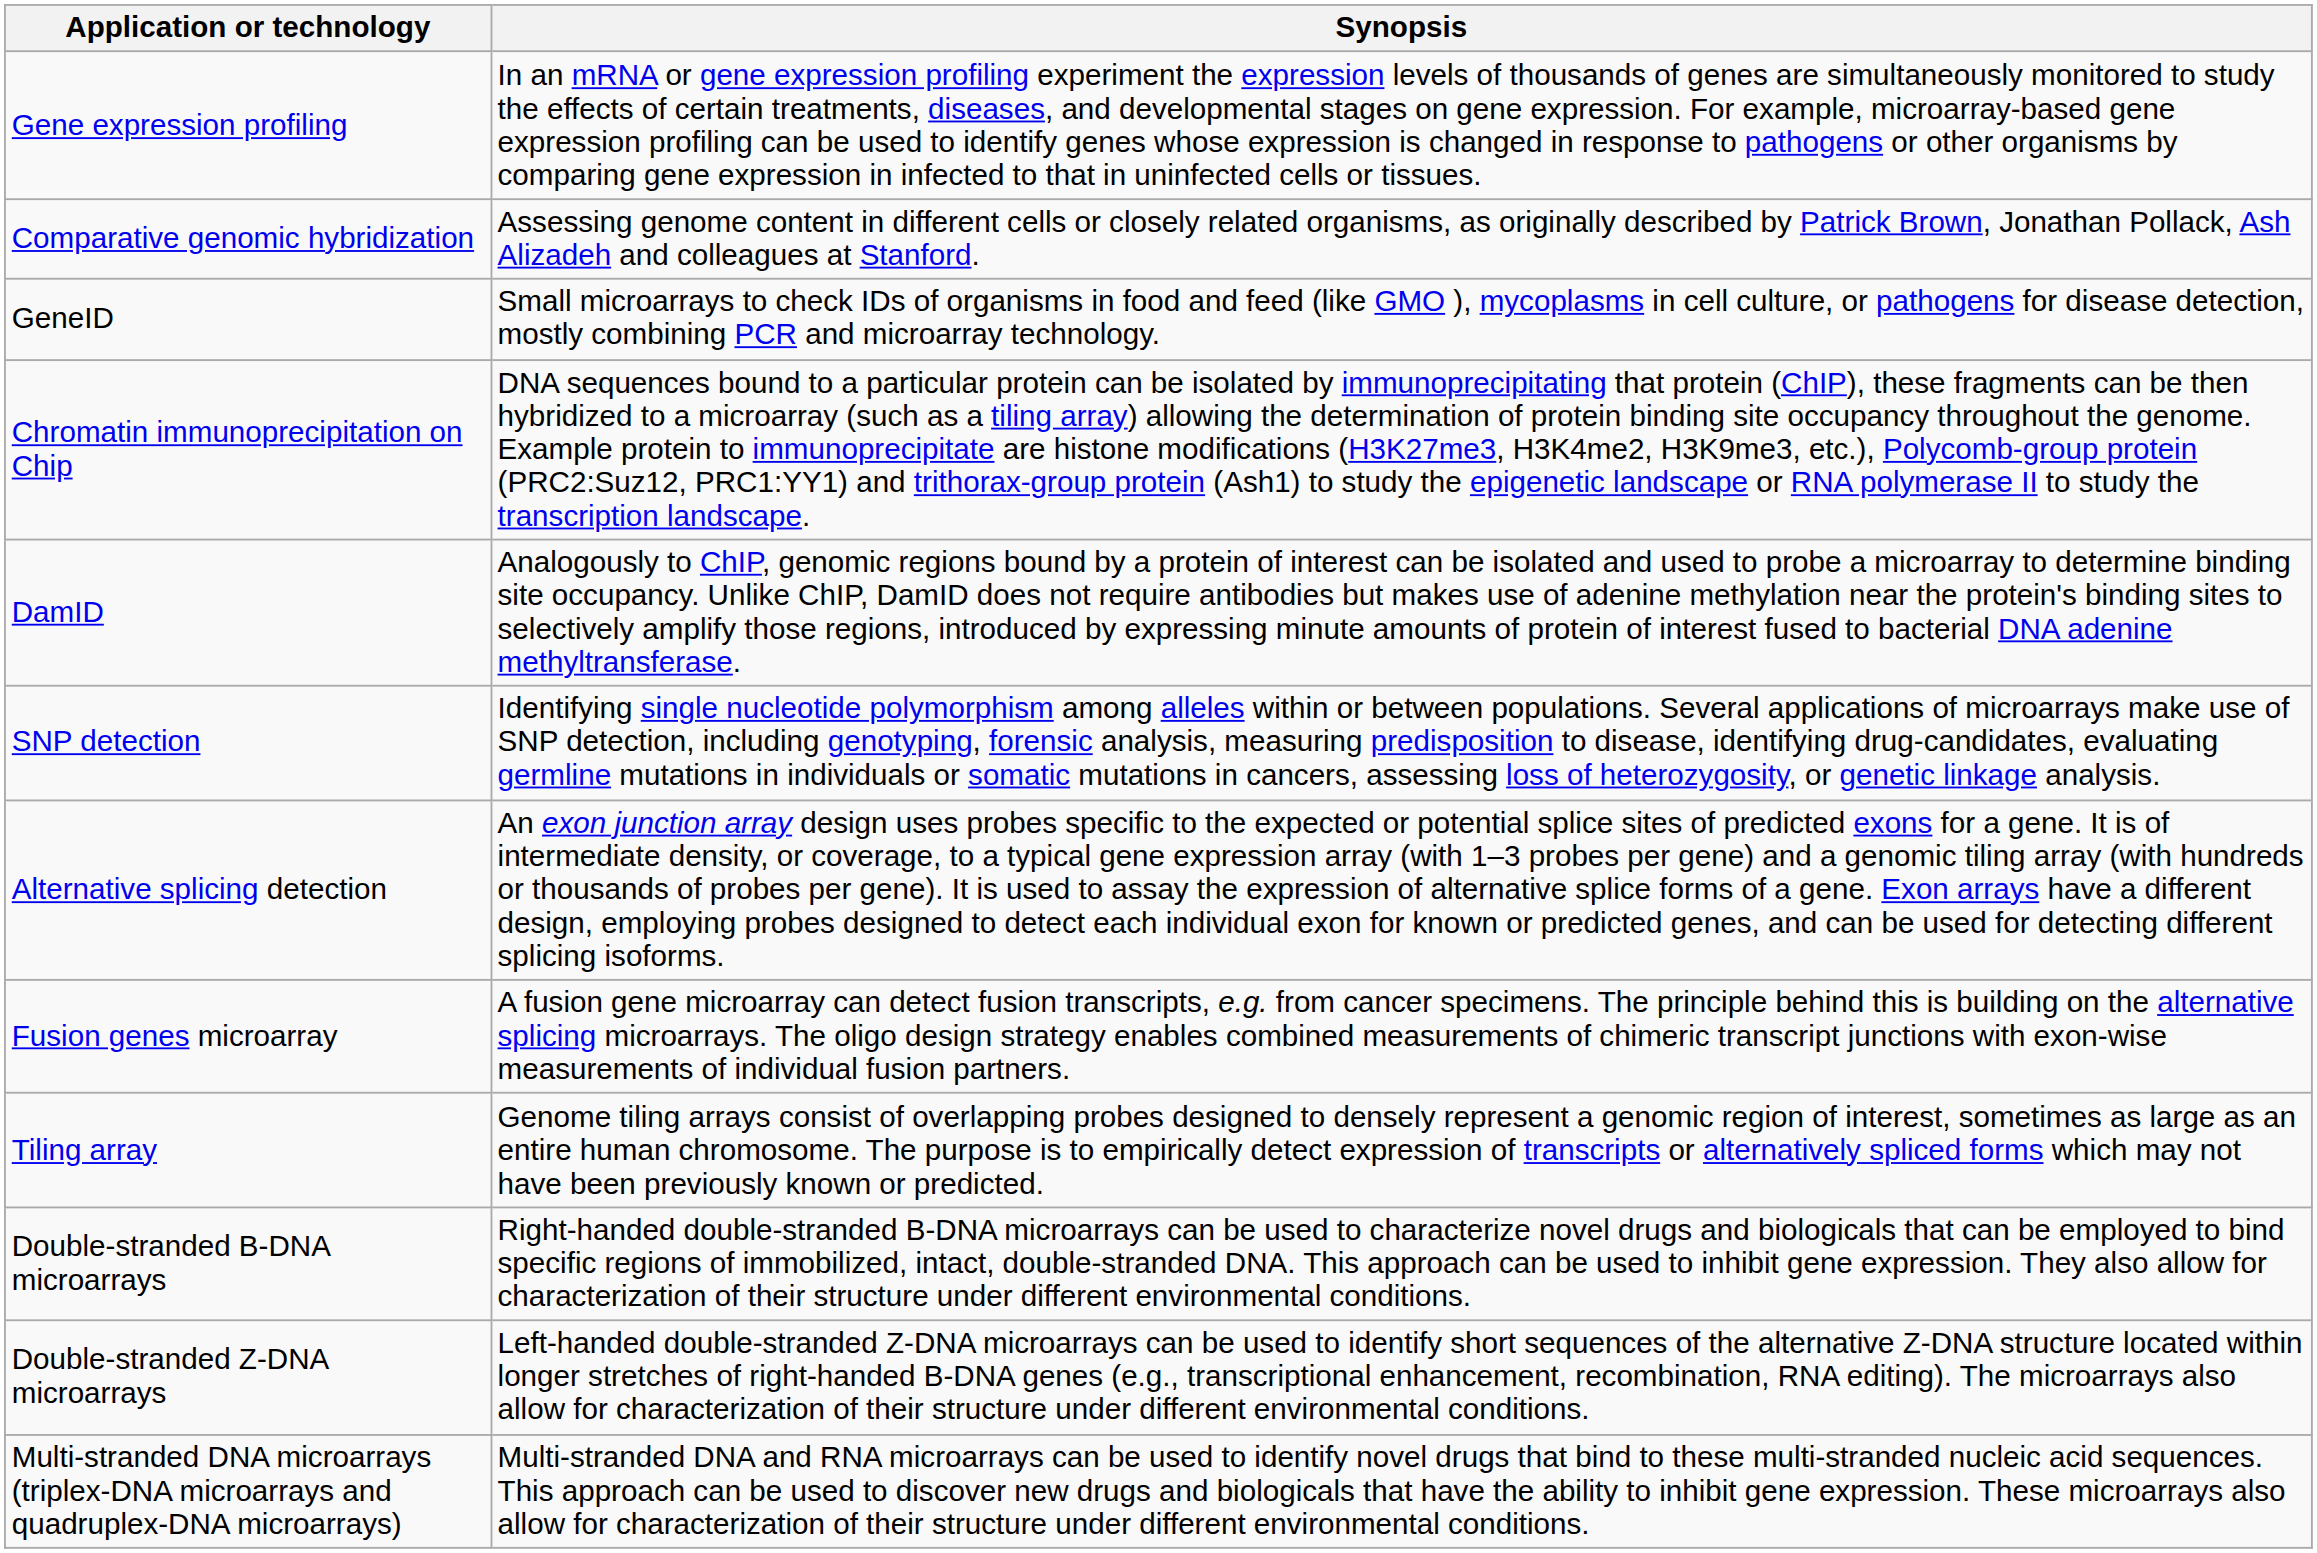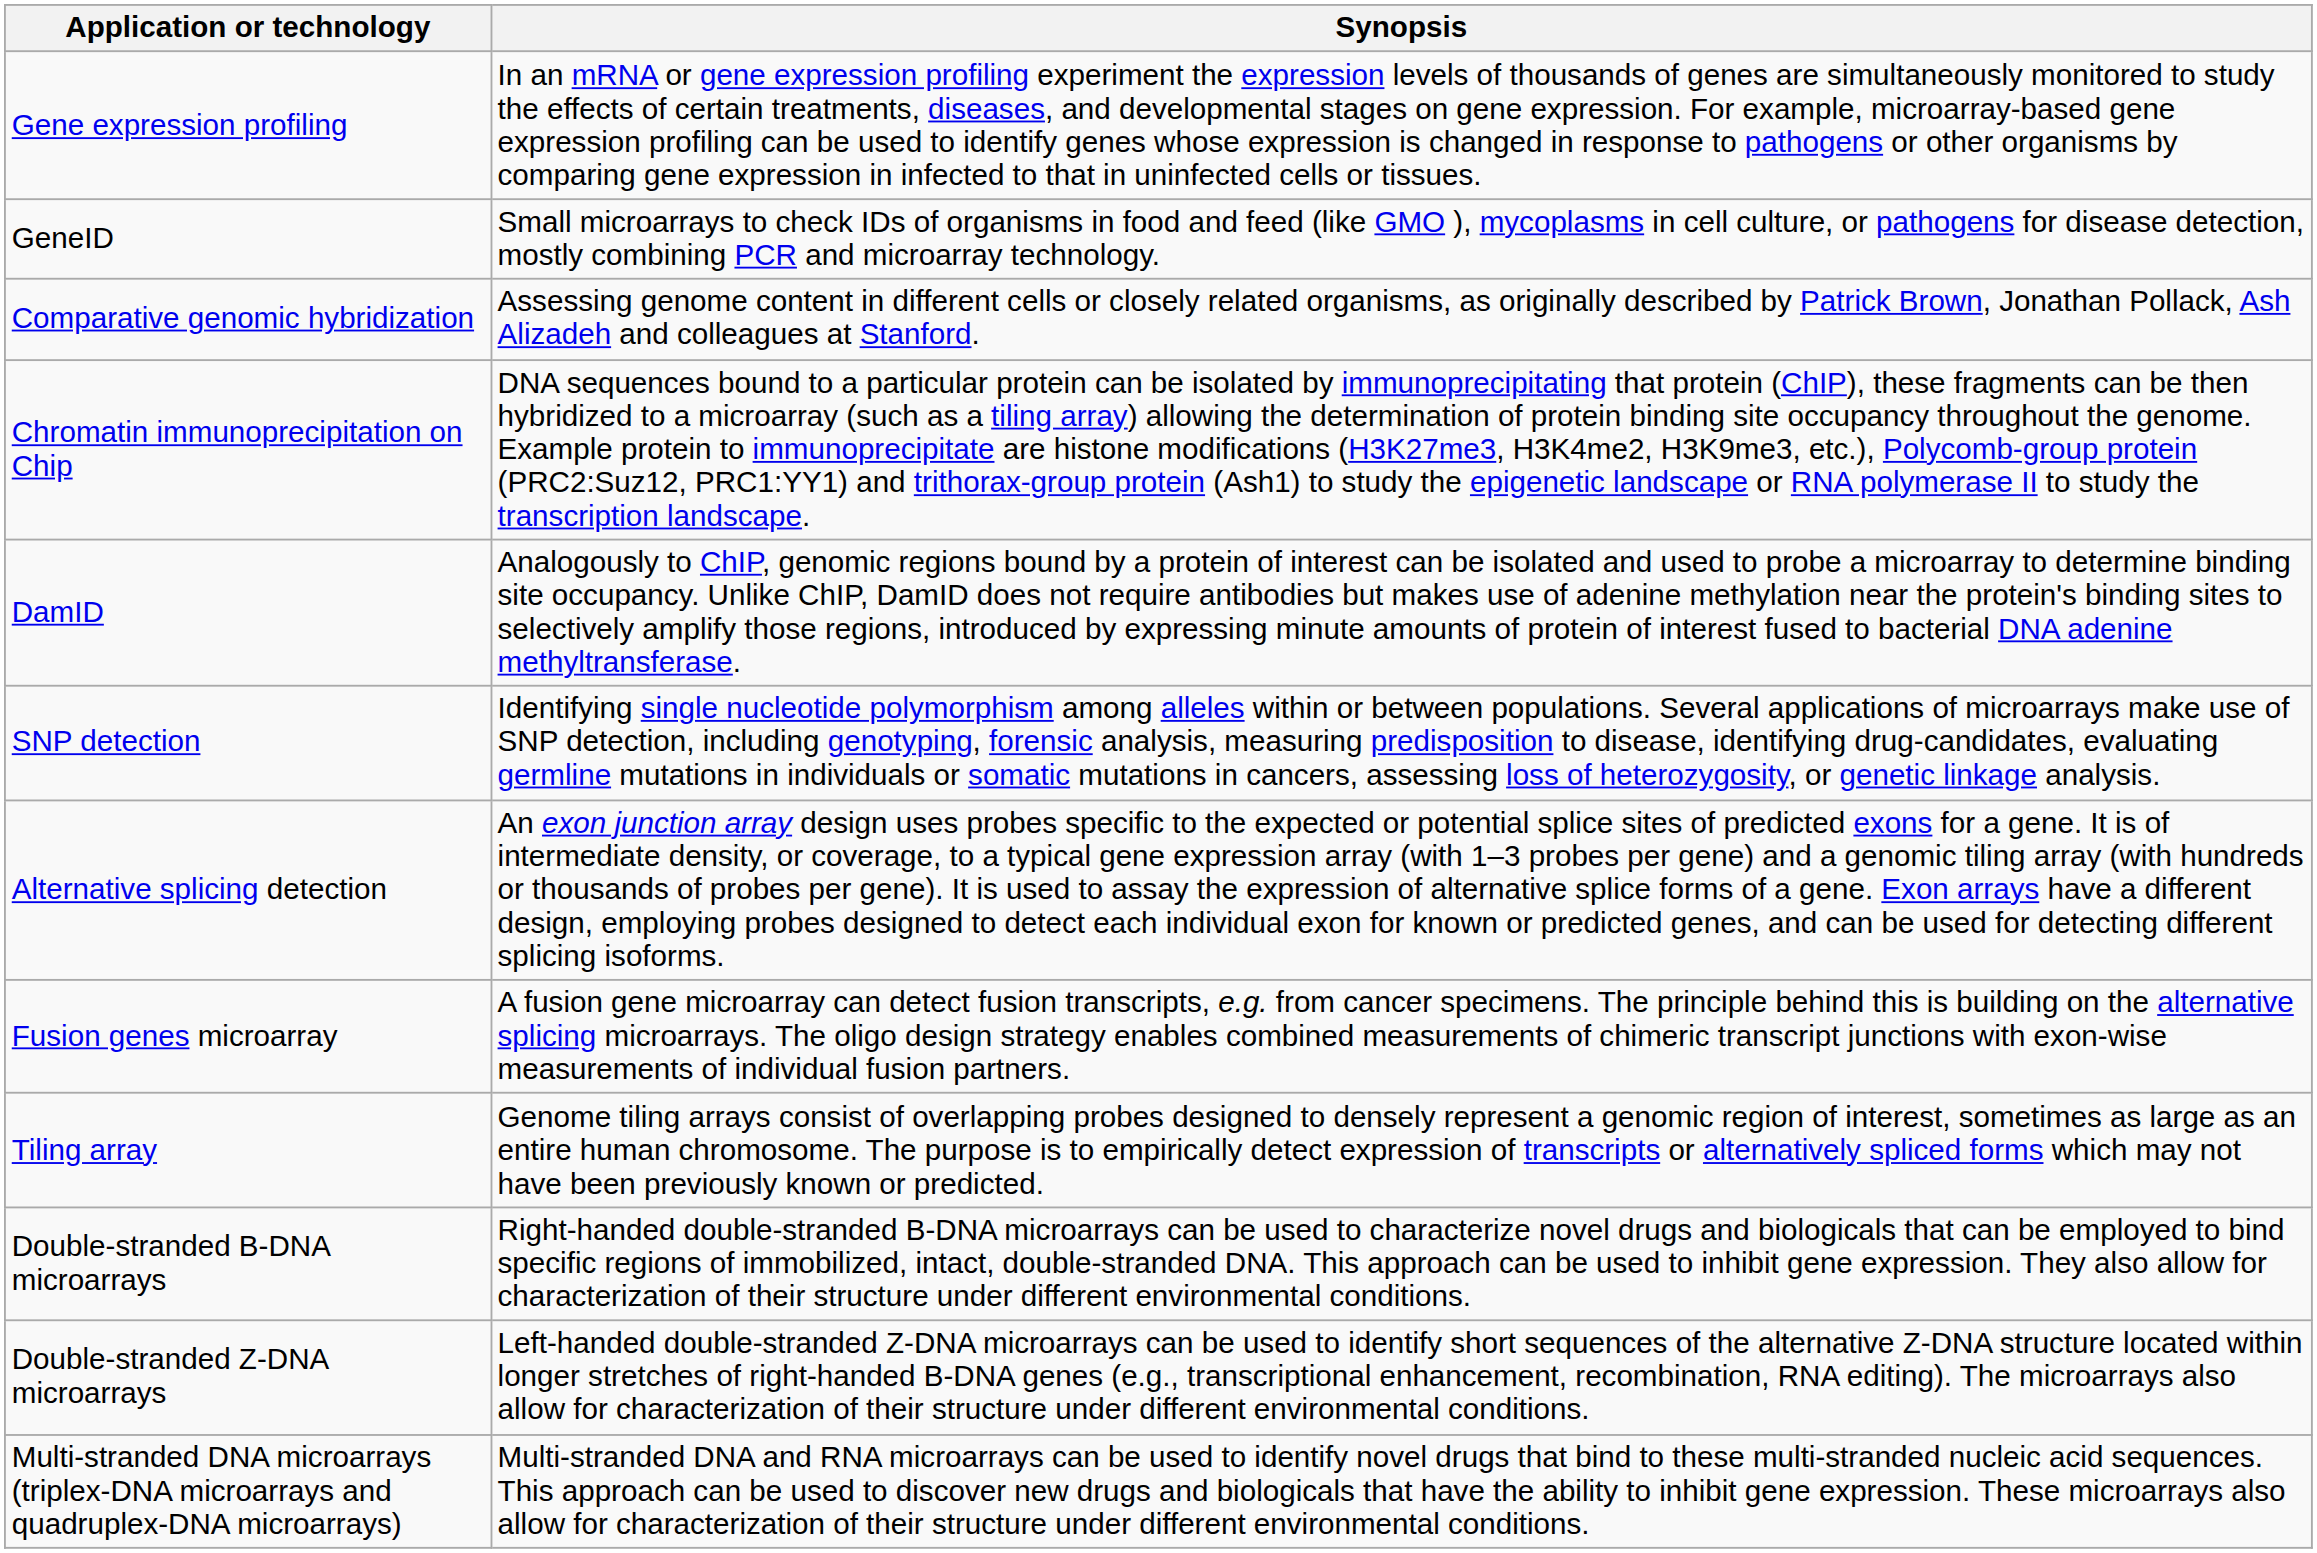 <table class="wikitable">
 <tr>
 <th>Application or technology</th>
 <th>Synopsis</th>
 </tr>
 <tr>
 <td><a href='#'>Gene expression profiling</a></td>
 <td>In an <a href='#'>mRNA</a> or <a href='#'>gene expression profiling</a> experiment the <a href='#'>expression</a> levels of thousands of genes are simultaneously monitored to study the effects of certain treatments, <a href='#'>diseases</a>, and developmental stages on gene expression. For example, microarray-based gene expression profiling can be used to identify genes whose expression is changed in response to <a href='#'>pathogens</a> or other organisms by comparing gene expression in infected to that in uninfected cells or tissues.</td>
 </tr>
 <tr>
+<td>GeneID</td>
+<td>Small microarrays to check IDs of organisms in food and feed (like <a href='#'>GMO</a> ), <a href='#'>mycoplasms</a> in cell culture, or <a href='#'>pathogens</a> for disease detection, mostly combining <a href='#'>PCR</a> and microarray technology.</td>
+</tr>
+<tr>
 <td><a href='#'>Comparative genomic hybridization</a></td>
 <td>Assessing genome content in different cells or closely related organisms, as originally described by <a href='#'>Patrick Brown</a>, Jonathan Pollack, <a href='#'>Ash Alizadeh</a> and colleagues at <a href='#'>Stanford</a>.</td>
-</tr>
-<tr>
-<td>GeneID</td>
-<td>Small microarrays to check IDs of organisms in food and feed (like <a href='#'>GMO</a> ), <a href='#'>mycoplasms</a> in cell culture, or <a href='#'>pathogens</a> for disease detection, mostly combining <a href='#'>PCR</a> and microarray technology.</td>
 </tr>
 <tr>
 <td><a href='#'>Chromatin immunoprecipitation on Chip</a></td>
 <td>DNA sequences bound to a particular protein can be isolated by <a href='#'>immunoprecipitating</a> that protein (<a href='#'>ChIP</a>), these fragments can be then hybridized to a microarray (such as a <a href='#'>tiling array</a>) allowing the determination of protein binding site occupancy throughout the genome. Example protein to <a href='#'>immunoprecipitate</a> are histone modifications (<a href='#'>H3K27me3</a>, H3K4me2, H3K9me3, etc.), <a href='#'>Polycomb-group protein</a> (PRC2:Suz12, PRC1:YY1) and <a href='#'>trithorax-group protein</a> (Ash1) to study the <a href='#'>epigenetic landscape</a> or <a href='#'>RNA polymerase II</a> to study the <a href='#'>transcription landscape</a>.</td>
 </tr>
 <tr>
 <td><a href='#'>DamID</a></td>
 <td>Analogously to <a href='#'>ChIP</a>, genomic regions bound by a protein of interest can be isolated and used to probe a microarray to determine binding site occupancy. Unlike ChIP, DamID does not require antibodies but makes use of adenine methylation near the protein's binding sites to selectively amplify those regions, introduced by expressing minute amounts of protein of interest fused to bacterial <a href='#'>DNA adenine methyltransferase</a>.</td>
 </tr>
 <tr>
 <td><a href='#'>SNP detection</a></td>
 <td>Identifying <a href='#'>single nucleotide polymorphism</a> among <a href='#'>alleles</a> within or between populations. Several applications of microarrays make use of SNP detection, including <a href='#'>genotyping</a>, <a href='#'>forensic</a> analysis, measuring <a href='#'>predisposition</a> to disease, identifying drug-candidates, evaluating <a href='#'>germline</a> mutations in individuals or <a href='#'>somatic</a> mutations in cancers, assessing <a href='#'>loss of heterozygosity</a>, or <a href='#'>genetic linkage</a> analysis.</td>
 </tr>
 <tr>
 <td><a href='#'>Alternative splicing</a> detection</td>
 <td>An <em><a href='#'>exon junction array</a></em> design uses probes specific to the expected or potential splice sites of predicted <a href='#'>exons</a> for a gene. It is of intermediate density, or coverage, to a typical gene expression array (with 1–3 probes per gene) and a genomic tiling array (with hundreds or thousands of probes per gene). It is used to assay the expression of alternative splice forms of a gene. <a href='#'>Exon arrays</a> have a different design, employing probes designed to detect each individual exon for known or predicted genes, and can be used for detecting different splicing isoforms.</td>
 </tr>
 <tr>
 <td><a href='#'>Fusion genes</a> microarray</td>
 <td>A fusion gene microarray can detect fusion transcripts, <em>e.g.</em> from cancer specimens. The principle behind this is building on the <a href='#'>alternative splicing</a> microarrays. The oligo design strategy enables combined measurements of chimeric transcript junctions with exon-wise measurements of individual fusion partners.</td>
 </tr>
 <tr>
 <td><a href='#'>Tiling array</a></td>
 <td>Genome tiling arrays consist of overlapping probes designed to densely represent a genomic region of interest, sometimes as large as an entire human chromosome. The purpose is to empirically detect expression of <a href='#'>transcripts</a> or <a href='#'>alternatively spliced forms</a> which may not have been previously known or predicted.</td>
 </tr>
 <tr>
 <td>Double-stranded B-DNA microarrays</td>
 <td>Right-handed double-stranded B-DNA microarrays can be used to characterize novel drugs and biologicals that can be employed to bind specific regions of immobilized, intact, double-stranded DNA. This approach can be used to inhibit gene expression. They also allow for characterization of their structure under different environmental conditions.</td>
 </tr>
 <tr>
 <td>Double-stranded Z-DNA microarrays</td>
 <td>Left-handed double-stranded Z-DNA microarrays can be used to identify short sequences of the alternative Z-DNA structure located within longer stretches of right-handed B-DNA genes (e.g., transcriptional enhancement, recombination, RNA editing). The microarrays also allow for characterization of their structure under different environmental conditions.</td>
 </tr>
 <tr>
 <td>Multi-stranded DNA microarrays (triplex-DNA microarrays and quadruplex-DNA microarrays)</td>
 <td>Multi-stranded DNA and RNA microarrays can be used to identify novel drugs that bind to these multi-stranded nucleic acid sequences. This approach can be used to discover new drugs and biologicals that have the ability to inhibit gene expression. These microarrays also allow for characterization of their structure under different environmental conditions.</td>
 </tr>
 </table>
